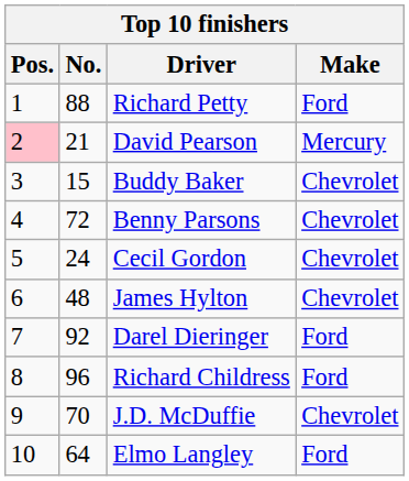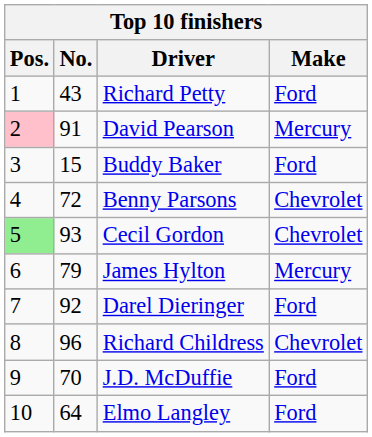 <table class="wikitable">
 <tr>
 <th colspan="4">Top 10 finishers</th>
 </tr>
 <tr>
 <th>Pos.</th>
 <th>No.</th>
 <th>Driver</th>
 <th>Make</th>
 </tr>
 <tr>
 <td>1</td>
-<td>88</td>
+<td>43</td>
 <td><a href='#'>Richard Petty</a></td>
 <td><a href='#'>Ford</a></td>
 </tr>
 <tr>
 <td style="background: pink;">2</td>
-<td>21</td>
+<td>91</td>
 <td><a href='#'>David Pearson</a></td>
 <td><a href='#'>Mercury</a></td>
 </tr>
 <tr>
 <td>3</td>
 <td>15</td>
 <td><a href='#'>Buddy Baker</a></td>
-<td><a href='#'>Chevrolet</a></td>
+<td><a href='#'>Ford</a></td>
 </tr>
 <tr>
 <td>4</td>
 <td>72</td>
 <td><a href='#'>Benny Parsons</a></td>
 <td><a href='#'>Chevrolet</a></td>
 </tr>
 <tr>
-<td>5</td>
-<td>24</td>
+<td style="background: lightgreen;">5</td>
+<td>93</td>
 <td><a href='#'>Cecil Gordon</a></td>
 <td><a href='#'>Chevrolet</a></td>
 </tr>
 <tr>
 <td>6</td>
-<td>48</td>
+<td>79</td>
 <td><a href='#'>James Hylton</a></td>
-<td><a href='#'>Chevrolet</a></td>
+<td><a href='#'>Mercury</a></td>
 </tr>
 <tr>
 <td>7</td>
 <td>92</td>
 <td><a href='#'>Darel Dieringer</a></td>
 <td><a href='#'>Ford</a></td>
 </tr>
 <tr>
 <td>8</td>
 <td>96</td>
 <td><a href='#'>Richard Childress</a></td>
-<td><a href='#'>Ford</a></td>
+<td><a href='#'>Chevrolet</a></td>
 </tr>
 <tr>
 <td>9</td>
 <td>70</td>
 <td><a href='#'>J.D. McDuffie</a></td>
-<td><a href='#'>Chevrolet</a></td>
+<td><a href='#'>Ford</a></td>
 </tr>
 <tr>
 <td>10</td>
 <td>64</td>
 <td><a href='#'>Elmo Langley</a></td>
 <td><a href='#'>Ford</a></td>
 </tr>
 </table>
